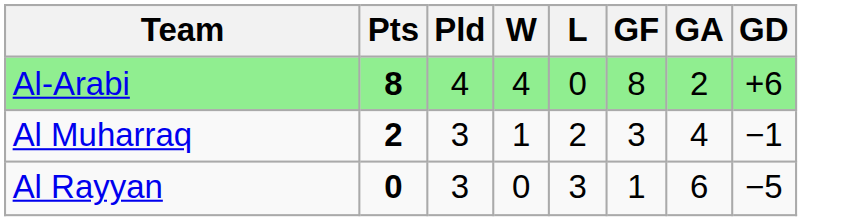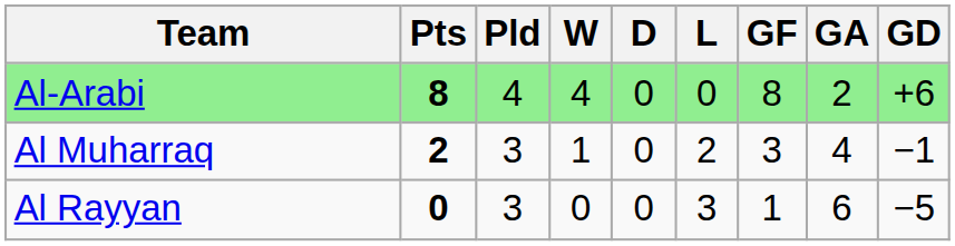 <table class="wikitable" style="text-align: center;">
 <tr>
 <th width="165">Team</th>
 <th width="20">Pts</th>
 <th width="20">Pld</th>
 <th width="20">W</th>
+<th width="20">D</th>
 <th width="20">L</th>
 <th width="20">GF</th>
 <th width="20">GA</th>
 <th width="20">GD</th>
 </tr>
 <tr bgcolor=lightgreen>
 <td style="text-align:left;"> <a href='#'>Al-Arabi</a></td>
 <td><strong>8</strong></td>
 <td>4</td>
 <td>4</td>
 <td>0</td>
+<td>0</td>
 <td>8</td>
 <td>2</td>
 <td>+6</td>
 </tr>
 <tr>
 <td style="text-align:left;"> <a href='#'>Al Muharraq</a></td>
 <td><strong>2</strong></td>
 <td>3</td>
 <td>1</td>
+<td>0</td>
 <td>2</td>
 <td>3</td>
 <td>4</td>
 <td>−1</td>
 </tr>
 <tr>
 <td style="text-align:left;"> <a href='#'>Al Rayyan</a></td>
 <td><strong>0</strong></td>
 <td>3</td>
 <td>0</td>
+<td>0</td>
 <td>3</td>
 <td>1</td>
 <td>6</td>
 <td>−5</td>
 </tr>
 </table>
